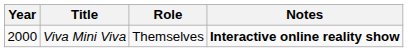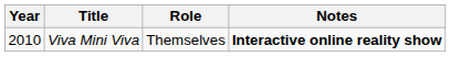 <table class="wikitable plainrowheaders">
 <tr>
 <th scope="col">Year</th>
 <th scope="col">Title</th>
 <th scope="col">Role</th>
 <th scope="col">Notes</th>
 </tr>
 <tr>
-<td>2000</td>
+<td>2010</td>
 <td><em>Viva Mini Viva</em></td>
 <td>Themselves</td>
 <td><strong>Interactive online reality show</strong></td>
 </tr>
 </table>
